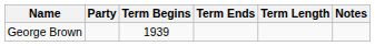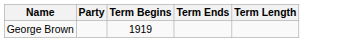 <table class="wikitable" style="text-align:center">
 <tr>
 <th>Name</th>
 <th>Party</th>
 <th>Term Begins</th>
 <th>Term Ends</th>
 <th>Term Length</th>
-<th>Notes</th>
 </tr>
 <tr>
 <td>George Brown</td>
 <td></td>
-<td>1939</td>
-<td></td>
+<td>1919</td>
 <td></td>
 <td></td>
 </tr>
 </table>
